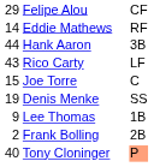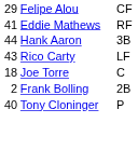 <table 1966 Atlanta Braves>
 <tr>
 <td>29</td>
 <td><a href='#'>Felipe Alou</a></td>
 <td>CF</td>
 </tr>
 <tr>
-<td>14</td>
+<td>41</td>
 <td><a href='#'>Eddie Mathews</a>    </td>
 <td>RF</td>
 </tr>
 <tr>
 <td>44</td>
 <td><a href='#'>Hank Aaron</a></td>
 <td>3B</td>
 </tr>
 <tr>
 <td>43</td>
 <td><a href='#'>Rico Carty</a></td>
 <td>LF</td>
 </tr>
 <tr>
-<td>15</td>
+<td>18</td>
 <td><a href='#'>Joe Torre</a></td>
 <td>C</td>
-</tr>
-<tr>
-<td>19</td>
-<td><a href='#'>Denis Menke</a></td>
-<td>SS</td>
-</tr>
-<tr>
-<td>  9</td>
-<td><a href='#'>Lee Thomas</a>   </td>
-<td>1B</td>
 </tr>
 <tr>
 <td>  2</td>
 <td><a href='#'>Frank Bolling</a></td>
 <td>2B</td>
 </tr>
 <tr>
 <td>40</td>
 <td><a href='#'>Tony Cloninger</a></td>
-<td style="background: lightsalmon;">P</td>
+<td>P</td>
 </tr>
 <tr>
 </tr>
 </table>
